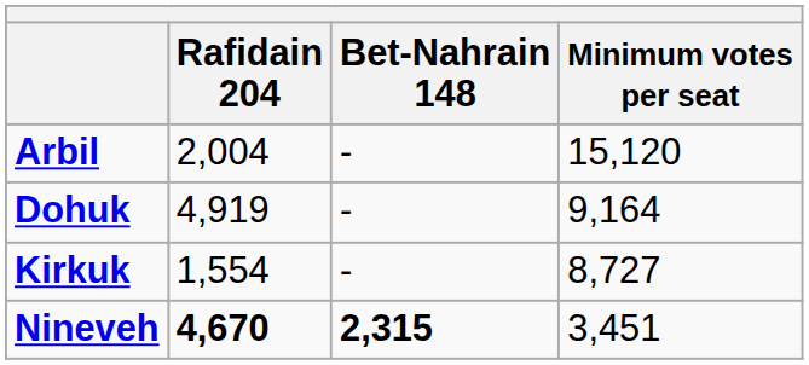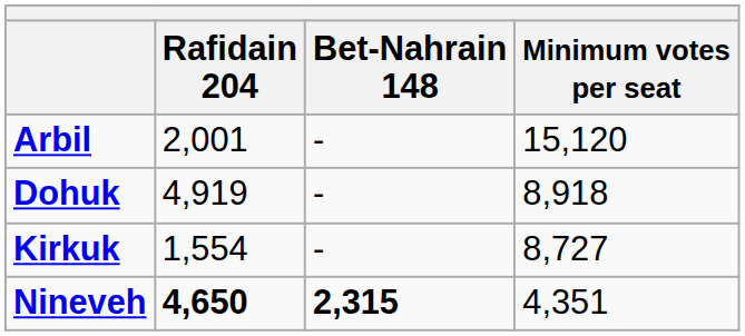 <table class="wikitable">
 <tr>
 <th colspan="4"></th>
 </tr>
 <tr>
 <th></th>
 <th>Rafidain<br>204</th>
 <th>Bet-Nahrain<br>148</th>
 <th><small>Minimum votes<br> per seat</small></th>
 </tr>
 <tr>
 <td><strong><a href='#'>Arbil</a></strong></td>
-<td>2,004</td>
+<td>2,001</td>
 <td>-</td>
 <td>15,120</td>
 </tr>
 <tr>
 <td><strong><a href='#'>Dohuk</a></strong></td>
 <td>4,919</td>
 <td>-</td>
-<td>9,164</td>
+<td>8,918</td>
 </tr>
 <tr>
 <td><strong><a href='#'>Kirkuk</a></strong></td>
 <td>1,554</td>
 <td>-</td>
 <td>8,727</td>
 </tr>
 <tr>
 <td><strong><a href='#'>Nineveh</a></strong></td>
-<td><strong>4,670</strong></td>
+<td><strong>4,650</strong></td>
 <td><strong>2,315</strong></td>
-<td>3,451</td>
+<td>4,351</td>
 </tr>
 </table>
